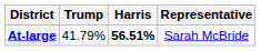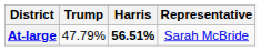 <table class=wikitable>
 <tr>
 <th>District</th>
 <th>Trump</th>
 <th>Harris</th>
 <th>Representative</th>
 </tr>
 <tr align=center>
 <th><a href='#'>At-large</a></th>
-<td>41.79%</td>
+<td>47.79%</td>
 <td><strong>56.51%</strong></td>
 <td><a href='#'>Sarah McBride</a></td>
 </tr>
 </table>
